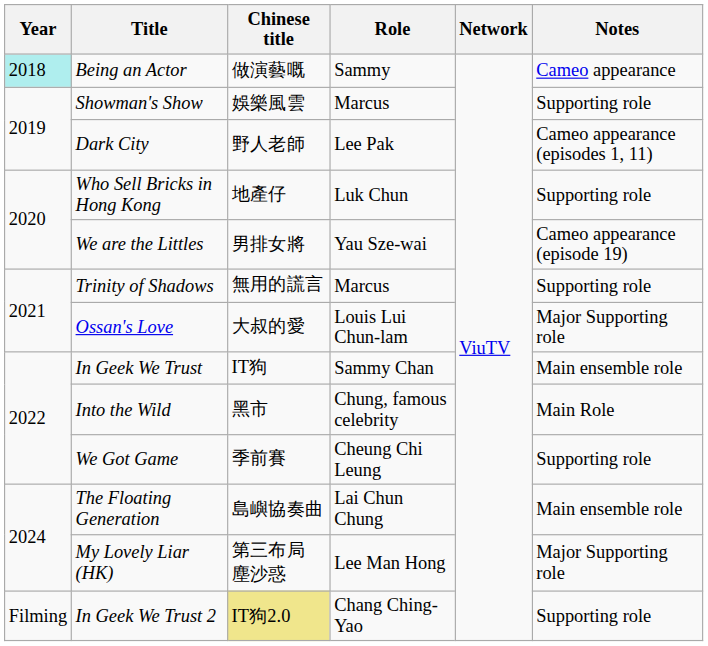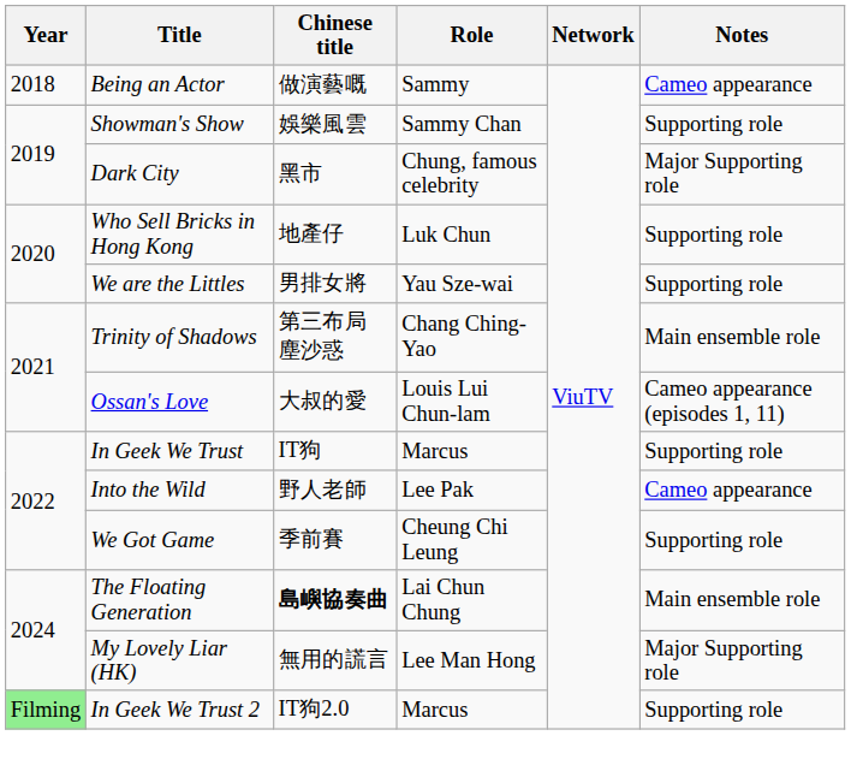 <table class="wikitable plainrowheaders">
 <tr>
 <th>Year</th>
 <th>Title</th>
 <th>Chinese title</th>
 <th>Role</th>
 <th>Network</th>
 <th>Notes</th>
 </tr>
 <tr>
-<td style="background: paleturquoise;">2018</td>
+<td>2018</td>
 <td><em>Being an Actor</em></td>
 <td>做演藝嘅</td>
 <td>Sammy</td>
 <td rowspan="13"><a href='#'>ViuTV</a></td>
 <td><a href='#'>Cameo</a> appearance</td>
 </tr>
 <tr>
 <td rowspan="2">2019</td>
 <td><em>Showman's Show</em></td>
 <td>娛樂風雲</td>
-<td>Marcus</td>
+<td>Sammy Chan</td>
 <td>Supporting role</td>
 </tr>
 <tr>
 <td><em>Dark City</em></td>
-<td>野人老師</td>
-<td>Lee Pak</td>
-<td>Cameo appearance (episodes 1, 11)</td>
+<td>黑市</td>
+<td>Chung, famous celebrity</td>
+<td>Major Supporting role</td>
 </tr>
 <tr>
 <td rowspan="2">2020</td>
 <td><em>Who Sell Bricks in Hong Kong</em></td>
 <td>地產仔</td>
 <td>Luk Chun</td>
 <td>Supporting role</td>
 </tr>
 <tr>
 <td><em>We are the Littles</em></td>
 <td>男排女將</td>
 <td>Yau Sze-wai</td>
-<td>Cameo appearance (episode 19)</td>
+<td>Supporting role</td>
 </tr>
 <tr>
 <td rowspan="2">2021</td>
 <td><em>Trinity of Shadows</em></td>
-<td>無用的謊言</td>
-<td>Marcus</td>
-<td>Supporting role</td>
+<td>第三布局 塵沙惑</td>
+<td>Chang Ching-Yao</td>
+<td>Main ensemble role</td>
 </tr>
 <tr>
 <td><em><a href='#'>Ossan's Love</a></em></td>
 <td>大叔的愛</td>
 <td>Louis Lui Chun-lam</td>
-<td>Major Supporting role</td>
+<td>Cameo appearance (episodes 1, 11)</td>
 </tr>
 <tr>
 <td rowspan="3">2022</td>
 <td><em>In Geek We Trust</em></td>
 <td>IT狗</td>
-<td>Sammy Chan</td>
-<td>Main ensemble role</td>
+<td>Marcus</td>
+<td>Supporting role</td>
 </tr>
 <tr>
 <td><em>Into the Wild</em></td>
-<td>黑市</td>
-<td>Chung, famous celebrity</td>
-<td>Main Role</td>
+<td>野人老師</td>
+<td>Lee Pak</td>
+<td><a href='#'>Cameo</a> appearance</td>
 </tr>
 <tr>
 <td><em>We Got Game</em></td>
 <td>季前賽</td>
 <td>Cheung Chi Leung</td>
 <td>Supporting role</td>
 </tr>
 <tr>
 <td rowspan="2">2024</td>
 <td><em>The Floating Generation</em></td>
-<td>島嶼協奏曲</td>
+<td><strong>島嶼協奏曲</strong></td>
 <td>Lai Chun Chung</td>
 <td>Main ensemble role</td>
 </tr>
 <tr>
 <td><em>My Lovely Liar (HK)</em></td>
-<td>第三布局 塵沙惑</td>
+<td>無用的謊言</td>
 <td>Lee Man Hong</td>
 <td>Major Supporting role</td>
 </tr>
 <tr>
-<td>Filming</td>
+<td style="background: lightgreen;">Filming</td>
 <td><em>In Geek We Trust 2</em></td>
-<td style="background: khaki;">IT狗2.0</td>
-<td>Chang Ching-Yao</td>
+<td>IT狗2.0</td>
+<td>Marcus</td>
 <td>Supporting role</td>
 </tr>
 </table>
